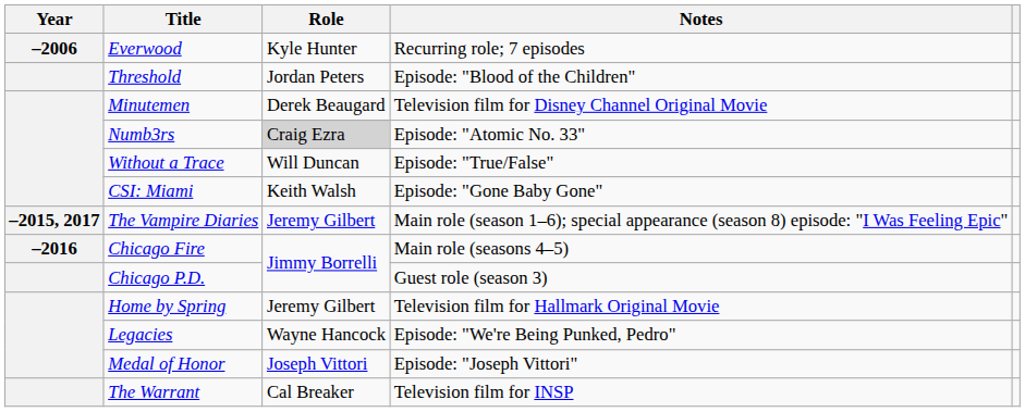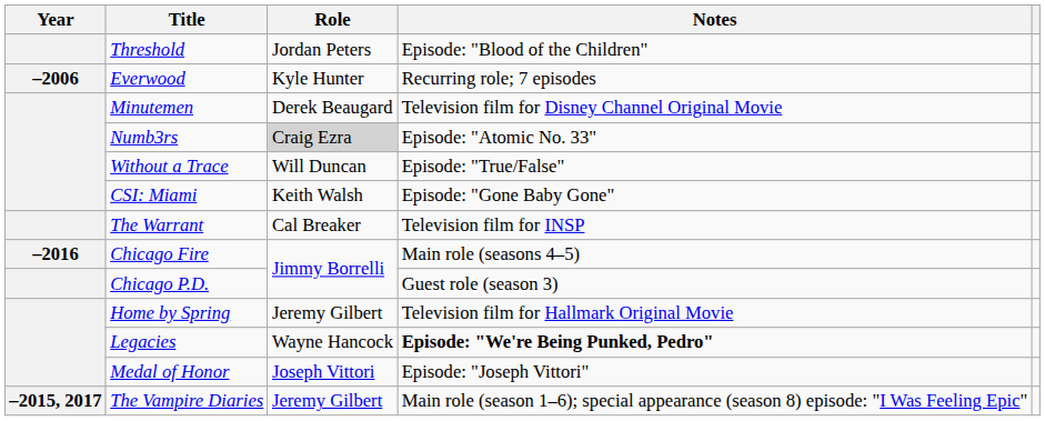 <table class="wikitable plainrowheaders sortable">
 <tr>
 <th scope="col">Year</th>
 <th scope="col">Title</th>
 <th scope="col">Role</th>
 <th scope="col" class="unsortable">Notes</th>
 <th scope="col" class="unsortable"></th>
 </tr>
 <tr>
+<th scope="row"></th>
+<td><a href='#'><em>Threshold</em></a></td>
+<td>Jordan Peters</td>
+<td>Episode: "Blood of the Children"</td>
+<td style="text-align: center;"></td>
+</tr>
+<tr>
 <th scope="row">–2006</th>
 <td><em><a href='#'>Everwood</a></em></td>
 <td>Kyle Hunter</td>
 <td>Recurring role; 7 episodes</td>
-<td style="text-align: center;"></td>
-</tr>
-<tr>
-<th scope="row"></th>
-<td><a href='#'><em>Threshold</em></a></td>
-<td>Jordan Peters</td>
-<td>Episode: "Blood of the Children"</td>
 <td style="text-align: center;"></td>
 </tr>
 <tr>
 <th rowspan="4" scope="row"></th>
 <td><a href='#'><em>Minutemen</em></a></td>
 <td>Derek Beaugard</td>
 <td>Television film for <a href='#'>Disney Channel Original Movie</a></td>
 <td style="text-align: center;"></td>
 </tr>
 <tr>
 <td><em><a href='#'>Numb3rs</a></em></td>
 <td style="background: lightgrey;">Craig Ezra</td>
 <td>Episode: "Atomic No. 33"</td>
 <td style="text-align: center;"></td>
 </tr>
 <tr>
 <td><em><a href='#'>Without a Trace</a></em></td>
 <td>Will Duncan</td>
 <td>Episode: "True/False"</td>
 <td style="text-align: center;"></td>
 </tr>
 <tr>
 <td><em><a href='#'>CSI: Miami</a></em></td>
 <td>Keith Walsh</td>
 <td>Episode: "Gone Baby Gone"</td>
 <td style="text-align: center;"></td>
 </tr>
 <tr>
-<th scope="row">–2015, 2017</th>
-<td><em><a href='#'>The Vampire Diaries</a></em></td>
-<td><a href='#'>Jeremy Gilbert</a></td>
-<td>Main role (season 1–6); special appearance (season 8) episode: "<a href='#'>I Was Feeling Epic</a>"</td>
+<th scope="row"></th>
+<td><em><a href='#'>The Warrant</a></em></td>
+<td>Cal Breaker</td>
+<td>Television film for <a href='#'>INSP</a></td>
 <td style="text-align: center;"></td>
 </tr>
 <tr>
 <th scope="row">–2016</th>
 <td><a href='#'><em>Chicago Fire</em></a></td>
 <td Rowspan=2><a href='#'>Jimmy Borrelli</a></td>
 <td>Main role (seasons 4–5)</td>
 <td style="text-align: center;"></td>
 </tr>
 <tr>
 <th scope="row"></th>
 <td><a href='#'><em>Chicago P.D.</em></a></td>
 <td>Guest role (season 3)</td>
 <td style="text-align: center;"></td>
 </tr>
 <tr>
 <th rowspan="3" scope="row"></th>
 <td><em><a href='#'>Home by Spring</a></em></td>
 <td>Jeremy Gilbert</td>
 <td>Television film for <a href='#'>Hallmark Original Movie</a></td>
 <td style="text-align: center;"></td>
 </tr>
 <tr>
 <td><a href='#'><em>Legacies</em></a></td>
 <td>Wayne Hancock</td>
-<td>Episode: "We're Being Punked, Pedro"</td>
+<td><strong>Episode: "We're Being Punked, Pedro"</strong></td>
 <td style="text-align: center;"></td>
 </tr>
 <tr>
 <td><a href='#'><em>Medal of Honor</em></a></td>
 <td><a href='#'>Joseph Vittori</a></td>
 <td>Episode: "Joseph Vittori"</td>
 <td style="text-align: center;"></td>
 </tr>
 <tr>
-<th scope="row"></th>
-<td><em><a href='#'>The Warrant</a></em></td>
-<td>Cal Breaker</td>
-<td>Television film for <a href='#'>INSP</a></td>
+<th scope="row">–2015, 2017</th>
+<td><em><a href='#'>The Vampire Diaries</a></em></td>
+<td><a href='#'>Jeremy Gilbert</a></td>
+<td>Main role (season 1–6); special appearance (season 8) episode: "<a href='#'>I Was Feeling Epic</a>"</td>
 <td style="text-align: center;"></td>
 </tr>
 </table>
